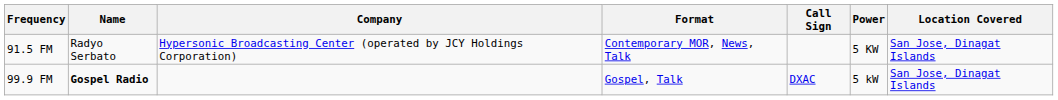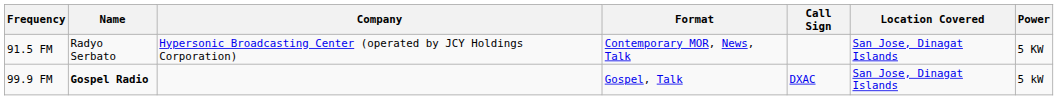 <table class="sortable wikitable" style="width:100%">
 <tr>
 <th>Frequency</th>
 <th>Name</th>
 <th>Company</th>
 <th>Format</th>
 <th>Call Sign</th>
+<th>Location Covered</th>
 <th>Power</th>
-<th>Location Covered</th>
 </tr>
 <tr>
 <td>91.5 FM</td>
 <td>Radyo Serbato</td>
 <td><a href='#'>Hypersonic Broadcasting Center</a> (operated by JCY Holdings Corporation)</td>
 <td><a href='#'>Contemporary MOR</a>, <a href='#'>News</a>, <a href='#'>Talk</a></td>
 <td></td>
+<td><a href='#'>San Jose, Dinagat Islands</a></td>
 <td>5 KW</td>
-<td><a href='#'>San Jose, Dinagat Islands</a></td>
 </tr>
 <tr>
 <td>99.9 FM</td>
 <td><strong>Gospel Radio</strong></td>
 <td></td>
 <td><a href='#'>Gospel</a>, <a href='#'>Talk</a></td>
 <td><a href='#'>DXAC</a></td>
+<td><a href='#'>San Jose, Dinagat Islands</a></td>
 <td>5 kW</td>
-<td><a href='#'>San Jose, Dinagat Islands</a></td>
 </tr>
 </table>
